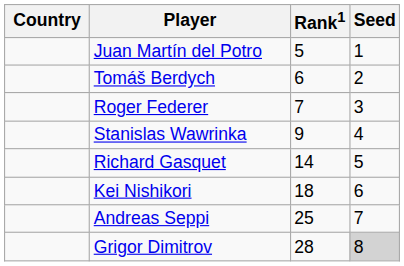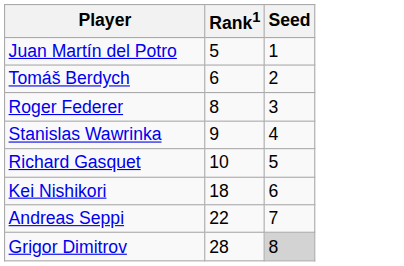 <table class="sortable wikitable">
 <tr>
-<th width="70">Country</th>
 <th width="175">Player</th>
 <th>Rank<sup>1</sup></th>
 <th>Seed</th>
 </tr>
 <tr>
-<td></td>
 <td><a href='#'>Juan Martín del Potro</a></td>
 <td>5</td>
 <td>1</td>
 </tr>
 <tr>
-<td></td>
 <td><a href='#'>Tomáš Berdych</a></td>
 <td>6</td>
 <td>2</td>
 </tr>
 <tr>
-<td></td>
 <td><a href='#'>Roger Federer</a></td>
-<td>7</td>
+<td>8</td>
 <td>3</td>
 </tr>
 <tr>
-<td></td>
 <td><a href='#'>Stanislas Wawrinka</a></td>
 <td>9</td>
 <td>4</td>
 </tr>
 <tr>
-<td></td>
 <td><a href='#'>Richard Gasquet</a></td>
-<td>14</td>
+<td>10</td>
 <td>5</td>
 </tr>
 <tr>
-<td></td>
 <td><a href='#'>Kei Nishikori</a></td>
 <td>18</td>
 <td>6</td>
 </tr>
 <tr>
-<td></td>
 <td><a href='#'>Andreas Seppi</a></td>
-<td>25</td>
+<td>22</td>
 <td>7</td>
 </tr>
 <tr>
-<td></td>
 <td><a href='#'>Grigor Dimitrov</a></td>
 <td>28</td>
 <td style="background: lightgrey;">8</td>
 </tr>
 </table>
